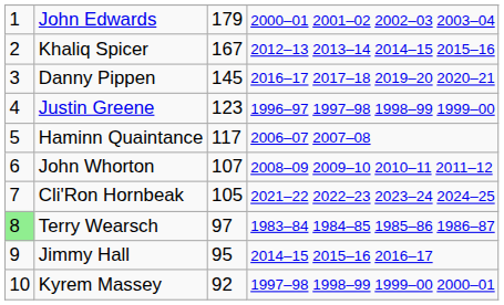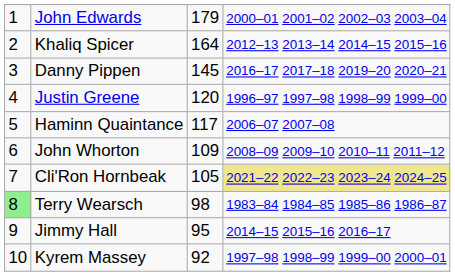 <table class="wikitable">
 <tr>
 </tr>
 <tr>
 <td>1</td>
 <td><a href='#'>John Edwards</a></td>
 <td>179</td>
 <td style="font-size:80%;"><a href='#'>2000–01</a> <a href='#'>2001–02</a> <a href='#'>2002–03</a> <a href='#'>2003–04</a></td>
 </tr>
 <tr>
 <td>2</td>
 <td>Khaliq Spicer</td>
-<td>167</td>
+<td>164</td>
 <td style="font-size:80%;"><a href='#'>2012–13</a> <a href='#'>2013–14</a> <a href='#'>2014–15</a> <a href='#'>2015–16</a></td>
 </tr>
 <tr>
 <td>3</td>
 <td>Danny Pippen</td>
 <td>145</td>
 <td style="font-size:80%;"><a href='#'>2016–17</a> <a href='#'>2017–18</a> <a href='#'>2019–20</a> <a href='#'>2020–21</a></td>
 </tr>
 <tr>
 <td>4</td>
 <td><a href='#'>Justin Greene</a></td>
-<td>123</td>
+<td>120</td>
 <td style="font-size:80%;"><a href='#'>1996–97</a> <a href='#'>1997–98</a> <a href='#'>1998–99</a> <a href='#'>1999–00</a></td>
 </tr>
 <tr>
 <td>5</td>
 <td>Haminn Quaintance</td>
 <td>117</td>
 <td style="font-size:80%;"><a href='#'>2006–07</a> <a href='#'>2007–08</a></td>
 </tr>
 <tr>
 <td>6</td>
 <td>John Whorton</td>
-<td>107</td>
+<td>109</td>
 <td style="font-size:80%;"><a href='#'>2008–09</a> <a href='#'>2009–10</a> <a href='#'>2010–11</a> <a href='#'>2011–12</a></td>
 </tr>
 <tr>
 <td>7</td>
 <td>Cli'Ron Hornbeak</td>
 <td>105</td>
-<td style="font-size:80%;"><a href='#'>2021–22</a> <a href='#'>2022–23</a> <a href='#'>2023–24</a> <a href='#'>2024–25</a></td>
+<td style="background: khaki; font-size:80%;"><a href='#'>2021–22</a> <a href='#'>2022–23</a> <a href='#'>2023–24</a> <a href='#'>2024–25</a></td>
 </tr>
 <tr>
 <td style="background: lightgreen;">8</td>
 <td>Terry Wearsch</td>
-<td>97</td>
+<td>98</td>
 <td style="font-size:80%;"><a href='#'>1983–84</a> <a href='#'>1984–85</a> <a href='#'>1985–86</a> <a href='#'>1986–87</a></td>
 </tr>
 <tr>
 <td>9</td>
 <td>Jimmy Hall</td>
 <td>95</td>
 <td style="font-size:80%;"><a href='#'>2014–15</a> <a href='#'>2015–16</a> <a href='#'>2016–17</a></td>
 </tr>
 <tr>
 <td>10</td>
 <td>Kyrem Massey</td>
 <td>92</td>
 <td style="font-size:80%;"><a href='#'>1997–98</a> <a href='#'>1998–99</a> <a href='#'>1999–00</a> <a href='#'>2000–01</a></td>
 </tr>
 </table>
